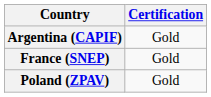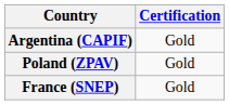 <table class="wikitable sortable plainrowheaders">
 <tr>
 <th>Country</th>
 <th><a href='#'>Certification</a></th>
 </tr>
 <tr>
 <th scope="row">Argentina (<a href='#'>CAPIF</a>)</th>
 <td style="text-align:center;">Gold</td>
 </tr>
 <tr>
+<th scope="row">Poland (<a href='#'>ZPAV</a>)</th>
+<td style="text-align:center;">Gold</td>
+</tr>
+<tr>
 <th scope="row">France (<a href='#'>SNEP</a>)</th>
 <td style="text-align:center;">Gold</td>
 </tr>
-<tr>
-<th scope="row">Poland (<a href='#'>ZPAV</a>)</th>
-<td style="text-align:center;">Gold</td>
-</tr>
 </table>
